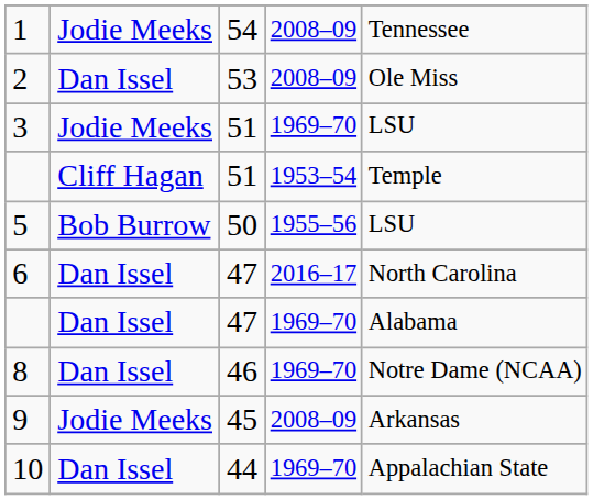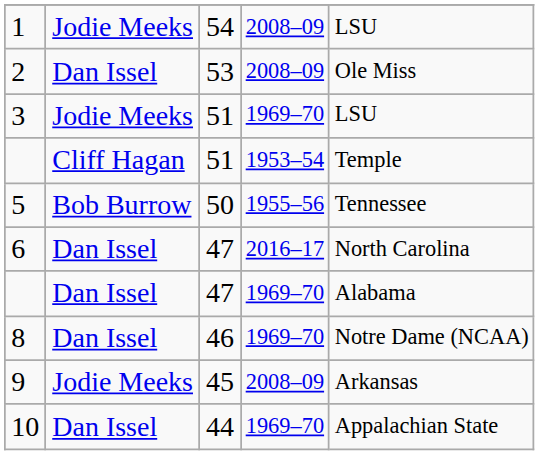 <table class="wikitable">
 <tr>
 </tr>
 <tr>
 <td>1</td>
 <td><a href='#'>Jodie Meeks</a></td>
 <td>54</td>
 <td style="font-size:80%;"><a href='#'>2008–09</a></td>
-<td style="font-size:80%;">Tennessee</td>
+<td style="font-size:80%;">LSU</td>
 </tr>
 <tr>
 <td>2</td>
 <td><a href='#'>Dan Issel</a></td>
 <td>53</td>
 <td style="font-size:80%;"><a href='#'>2008–09</a></td>
 <td style="font-size:80%;">Ole Miss</td>
 </tr>
 <tr>
 <td>3</td>
 <td><a href='#'>Jodie Meeks</a></td>
 <td>51</td>
 <td style="font-size:80%;"><a href='#'>1969–70</a></td>
 <td style="font-size:80%;">LSU</td>
 </tr>
 <tr>
 <td></td>
 <td><a href='#'>Cliff Hagan</a></td>
 <td>51</td>
 <td style="font-size:80%;"><a href='#'>1953–54</a></td>
 <td style="font-size:80%;">Temple</td>
 </tr>
 <tr>
 <td>5</td>
 <td><a href='#'>Bob Burrow</a></td>
 <td>50</td>
 <td style="font-size:80%;"><a href='#'>1955–56</a></td>
-<td style="font-size:80%;">LSU</td>
+<td style="font-size:80%;">Tennessee</td>
 </tr>
 <tr>
 <td>6</td>
 <td><a href='#'>Dan Issel</a></td>
 <td>47</td>
 <td style="font-size:80%;"><a href='#'>2016–17</a></td>
 <td style="font-size:80%;">North Carolina</td>
 </tr>
 <tr>
 <td></td>
 <td><a href='#'>Dan Issel</a></td>
 <td>47</td>
 <td style="font-size:80%;"><a href='#'>1969–70</a></td>
 <td style="font-size:80%;">Alabama</td>
 </tr>
 <tr>
 <td>8</td>
 <td><a href='#'>Dan Issel</a></td>
 <td>46</td>
 <td style="font-size:80%;"><a href='#'>1969–70</a></td>
 <td style="font-size:80%;">Notre Dame (NCAA)</td>
 </tr>
 <tr>
 <td>9</td>
 <td><a href='#'>Jodie Meeks</a></td>
 <td>45</td>
 <td style="font-size:80%;"><a href='#'>2008–09</a></td>
 <td style="font-size:80%;">Arkansas</td>
 </tr>
 <tr>
 <td>10</td>
 <td><a href='#'>Dan Issel</a></td>
 <td>44</td>
 <td style="font-size:80%;"><a href='#'>1969–70</a></td>
 <td style="font-size:80%;">Appalachian State</td>
 </tr>
 </table>
